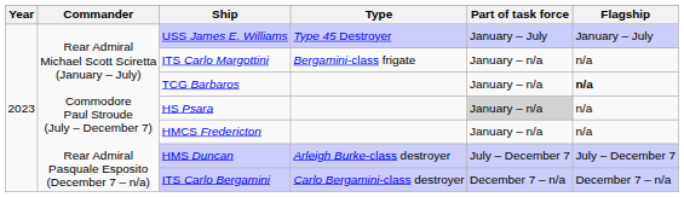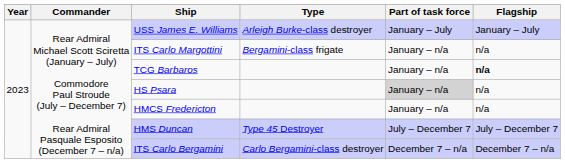 <table class="wikitable">
 <tr style="font-weight:bold; background-color:#9b9b9b;">
 <th>Year</th>
 <th>Commander</th>
 <th>Ship</th>
 <th>Type</th>
 <th>Part of task force</th>
 <th>Flagship</th>
 </tr>
 <tr>
 <td rowspan="7" style="text-align:center;">2023</td>
 <td rowspan="7" style="text-align:center;"><br>Rear Admiral <br>Michael Scott Sciretta <br>(January – July)<br><br>Commodore<br>Paul Stroude<br>(July – December 7)<br> <br>Rear Admiral <br>Pasquale Esposito<br>(December 7 – n/a)</td>
 <td style="background-color:#cbcefb;"> <a href='#'>USS <em>James E. Williams</em></a></td>
-<td style="background-color:#cbcefb;"><a href='#'><em>Type 45</em> Destroyer</a></td>
+<td style="background-color:#cbcefb;"><a href='#'><em>Arleigh Burke</em>-class</a> destroyer</td>
 <td style="background-color:#cbcefb;">January – July</td>
 <td style="background-color:#cbcefb;">January – July</td>
 </tr>
 <tr>
 <td> <a href='#'>ITS <em>Carlo Margottini</em></a></td>
 <td><a href='#'><em>Bergamini</em>-class</a> frigate</td>
 <td>January – n/a</td>
 <td>n/a</td>
 </tr>
 <tr>
 <td> <a href='#'>TCG <em>Barbaros</em></a></td>
 <td></td>
 <td>January – n/a</td>
 <td><strong>n/a</strong></td>
 </tr>
 <tr>
 <td> <a href='#'>HS <em>Psara</em></a></td>
 <td></td>
 <td style="background: lightgrey;">January – n/a</td>
 <td>n/a</td>
 </tr>
 <tr>
 <td> <a href='#'>HMCS <em>Fredericton</em></a></td>
 <td></td>
 <td>January – n/a</td>
 <td>n/a</td>
 </tr>
 <tr>
 <td style="background-color:#cbcefb;"> <a href='#'>HMS <em>Duncan</em></a></td>
-<td style="background-color:#cbcefb;"><a href='#'><em>Arleigh Burke</em>-class</a> destroyer</td>
+<td style="background-color:#cbcefb;"><a href='#'><em>Type 45</em> Destroyer</a></td>
 <td style="background-color:#cbcefb;">July – December 7</td>
 <td style="background-color:#cbcefb;">July – December 7</td>
 </tr>
 <tr>
 <td style="background-color:#cbcefb;"> <a href='#'>ITS <em>Carlo Bergamini</em></a></td>
 <td style="background-color:#cbcefb;"><a href='#'><em>Carlo Bergamini</em>-class</a> destroyer</td>
 <td style="background-color:#cbcefb;">December 7 – n/a</td>
 <td style="background-color:#cbcefb;">December 7 – n/a</td>
 </tr>
 </table>
